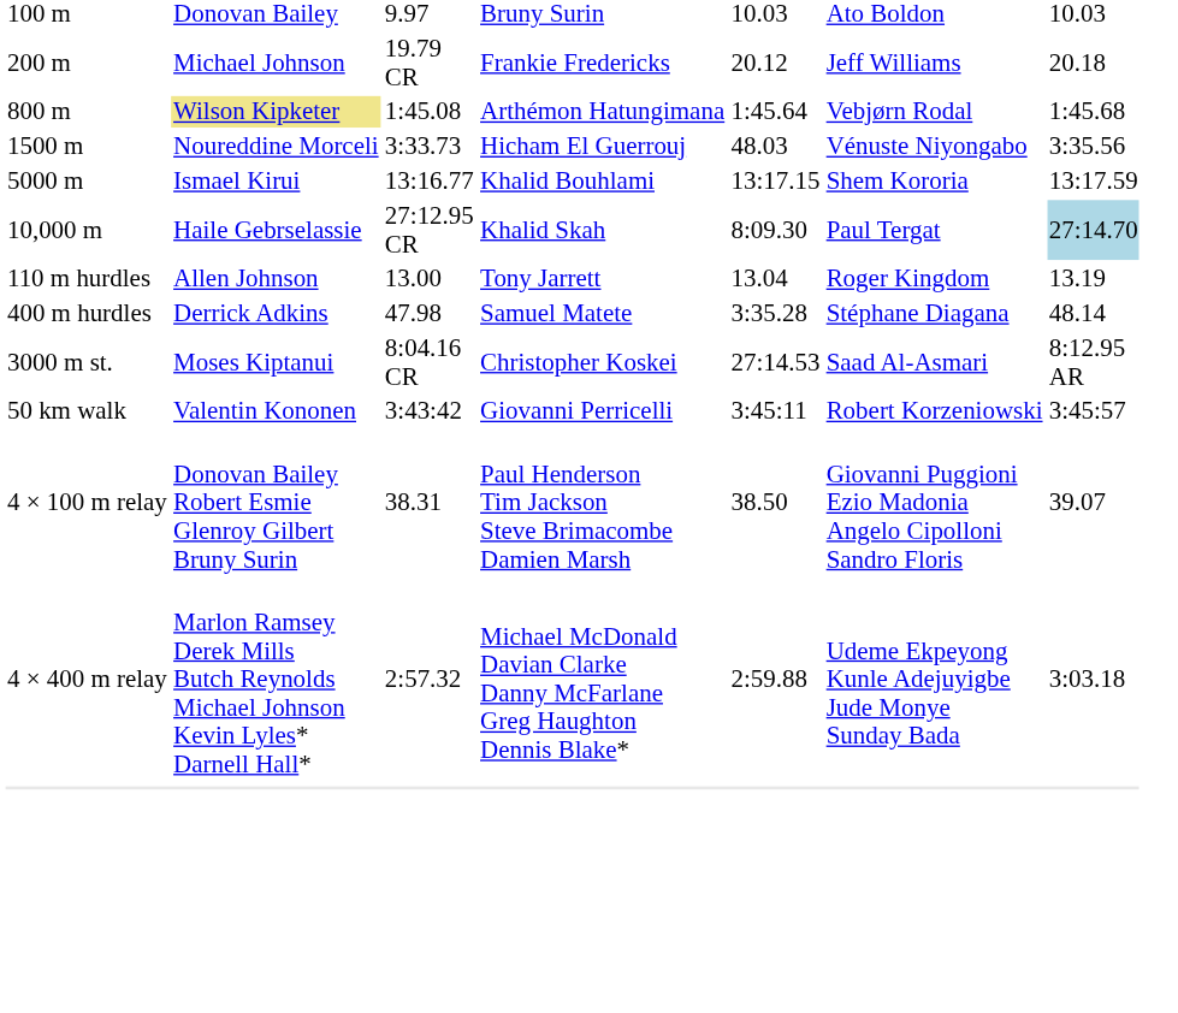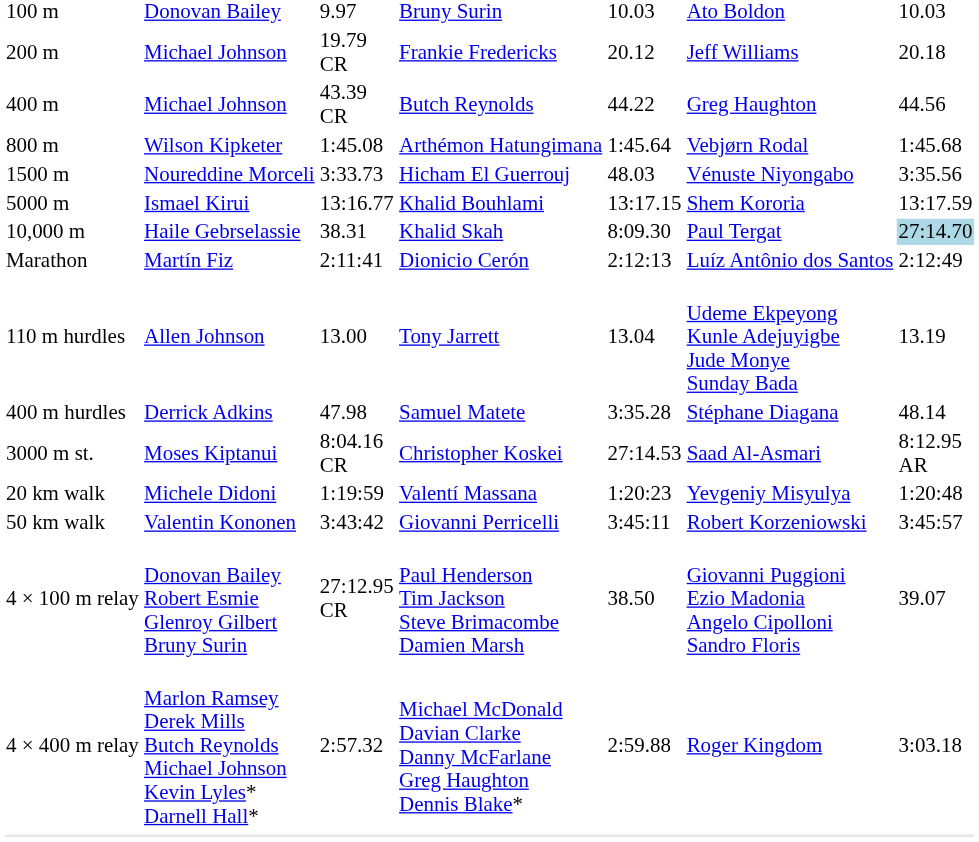 <table>
 <tr>
 <td>100 m<br></td>
 <td><a href='#'>Donovan Bailey</a><br></td>
 <td>9.97</td>
 <td><a href='#'>Bruny Surin</a><br></td>
 <td>10.03</td>
 <td><a href='#'>Ato Boldon</a><br></td>
 <td>10.03</td>
 </tr>
 <tr>
 <td>200 m<br></td>
 <td><a href='#'>Michael Johnson</a><br></td>
 <td>19.79<br>CR</td>
 <td><a href='#'>Frankie Fredericks</a><br></td>
 <td>20.12</td>
 <td><a href='#'>Jeff Williams</a><br></td>
 <td>20.18</td>
 </tr>
 <tr>
+<td>400 m<br></td>
+<td><a href='#'>Michael Johnson</a><br></td>
+<td>43.39<br>CR</td>
+<td><a href='#'>Butch Reynolds</a><br></td>
+<td>44.22</td>
+<td><a href='#'>Greg Haughton</a><br></td>
+<td>44.56</td>
+</tr>
+<tr>
 <td>800 m<br></td>
-<td style="background: khaki;"><a href='#'>Wilson Kipketer</a><br></td>
+<td><a href='#'>Wilson Kipketer</a><br></td>
 <td>1:45.08</td>
 <td><a href='#'>Arthémon Hatungimana</a><br></td>
 <td>1:45.64</td>
 <td><a href='#'>Vebjørn Rodal</a><br></td>
 <td>1:45.68</td>
 </tr>
 <tr>
 <td>1500 m<br></td>
 <td><a href='#'>Noureddine Morceli</a><br></td>
 <td>3:33.73</td>
 <td><a href='#'>Hicham El Guerrouj</a><br></td>
 <td>48.03</td>
 <td><a href='#'>Vénuste Niyongabo</a><br></td>
 <td>3:35.56</td>
 </tr>
 <tr>
 <td>5000 m<br></td>
 <td><a href='#'>Ismael Kirui</a><br></td>
 <td>13:16.77</td>
 <td><a href='#'>Khalid Bouhlami</a><br></td>
 <td>13:17.15</td>
 <td><a href='#'>Shem Kororia</a><br></td>
 <td>13:17.59</td>
 </tr>
 <tr>
 <td>10,000 m<br></td>
 <td><a href='#'>Haile Gebrselassie</a><br></td>
-<td>27:12.95<br>CR</td>
+<td>38.31</td>
 <td><a href='#'>Khalid Skah</a><br></td>
 <td>8:09.30</td>
 <td><a href='#'>Paul Tergat</a><br></td>
 <td style="background: lightblue;">27:14.70</td>
+</tr>
+<tr>
+<td>Marathon<br></td>
+<td><a href='#'>Martín Fiz</a><br></td>
+<td>2:11:41</td>
+<td><a href='#'>Dionicio Cerón</a><br></td>
+<td>2:12:13</td>
+<td><a href='#'>Luíz Antônio dos Santos</a><br></td>
+<td>2:12:49</td>
 </tr>
 <tr>
 <td>110 m hurdles<br></td>
 <td><a href='#'>Allen Johnson</a><br></td>
 <td>13.00</td>
 <td><a href='#'>Tony Jarrett</a><br></td>
 <td>13.04</td>
-<td><a href='#'>Roger Kingdom</a><br></td>
+<td><br><a href='#'>Udeme Ekpeyong</a> <br><a href='#'>Kunle Adejuyigbe</a> <br><a href='#'>Jude Monye</a> <br><a href='#'>Sunday Bada</a></td>
 <td>13.19</td>
 </tr>
 <tr>
 <td>400 m hurdles<br></td>
 <td><a href='#'>Derrick Adkins</a><br></td>
 <td>47.98</td>
 <td><a href='#'>Samuel Matete</a><br></td>
 <td>3:35.28</td>
 <td><a href='#'>Stéphane Diagana</a><br></td>
 <td>48.14</td>
 </tr>
 <tr>
 <td>3000 m st.<br></td>
 <td><a href='#'>Moses Kiptanui</a><br></td>
 <td>8:04.16<br>CR</td>
 <td><a href='#'>Christopher Koskei</a><br></td>
 <td>27:14.53</td>
 <td><a href='#'>Saad Al-Asmari</a><br></td>
 <td>8:12.95<br>AR</td>
 </tr>
 <tr>
+<td>20 km walk<br></td>
+<td><a href='#'>Michele Didoni</a><br></td>
+<td>1:19:59</td>
+<td><a href='#'>Valentí Massana</a><br></td>
+<td>1:20:23</td>
+<td><a href='#'>Yevgeniy Misyulya</a><br></td>
+<td>1:20:48</td>
+</tr>
+<tr>
 <td>50 km walk<br></td>
 <td><a href='#'>Valentin Kononen</a><br></td>
 <td>3:43:42</td>
 <td><a href='#'>Giovanni Perricelli</a><br></td>
 <td>3:45:11</td>
 <td><a href='#'>Robert Korzeniowski</a><br></td>
 <td>3:45:57</td>
 </tr>
 <tr>
 <td>4 × 100 m relay<br></td>
 <td><br><a href='#'>Donovan Bailey</a> <br> <a href='#'>Robert Esmie</a> <br> <a href='#'>Glenroy Gilbert</a> <br> <a href='#'>Bruny Surin</a></td>
-<td>38.31</td>
+<td>27:12.95<br>CR</td>
 <td><br><a href='#'>Paul Henderson</a> <br> <a href='#'>Tim Jackson</a> <br> <a href='#'>Steve Brimacombe</a> <br> <a href='#'>Damien Marsh</a></td>
 <td>38.50</td>
 <td><br><a href='#'>Giovanni Puggioni</a> <br> <a href='#'>Ezio Madonia</a> <br> <a href='#'>Angelo Cipolloni</a> <br> <a href='#'>Sandro Floris</a></td>
 <td>39.07</td>
 </tr>
 <tr>
 <td>4 × 400 m relay<br></td>
 <td><br><a href='#'>Marlon Ramsey</a> <br><a href='#'>Derek Mills</a> <br><a href='#'>Butch Reynolds</a> <br><a href='#'>Michael Johnson</a><br> <a href='#'>Kevin Lyles</a>*<br><a href='#'>Darnell Hall</a>*</td>
 <td>2:57.32</td>
 <td><br><a href='#'>Michael McDonald</a> <br><a href='#'>Davian Clarke</a> <br><a href='#'>Danny McFarlane</a> <br><a href='#'>Greg Haughton</a><br><a href='#'>Dennis Blake</a>*</td>
 <td>2:59.88</td>
-<td><br><a href='#'>Udeme Ekpeyong</a> <br><a href='#'>Kunle Adejuyigbe</a> <br><a href='#'>Jude Monye</a> <br><a href='#'>Sunday Bada</a></td>
+<td><a href='#'>Roger Kingdom</a><br></td>
 <td>3:03.18</td>
 </tr>
 <tr>
 </tr>
 <tr bgcolor= e8e8e8>
 <td colspan=7></td>
 </tr>
 </table>
